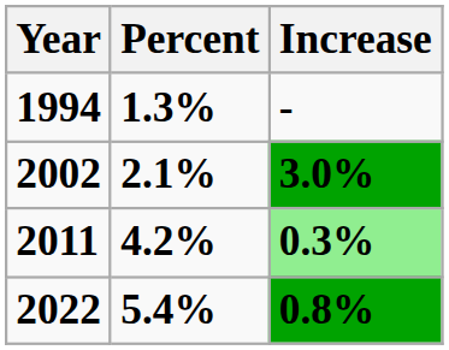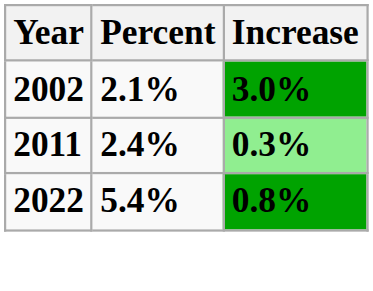 <table class="wikitable">
 <tr>
 <th><strong>Year</strong></th>
 <th><strong>Percent</strong></th>
 <th><strong>Increase</strong></th>
-</tr>
-<tr>
-<td><strong>1994</strong></td>
-<td><strong>1.3%</strong></td>
-<td><strong>-</strong></td>
 </tr>
 <tr>
 <td><strong>2002</strong></td>
 <td><strong>2.1%</strong></td>
 <td style="background: #00A300"><strong>3.0%</strong></td>
 </tr>
 <tr>
 <td><strong>2011</strong></td>
-<td><strong>4.2%</strong></td>
+<td><strong>2.4%</strong></td>
 <td style="background: lightgreen"><strong>0.3%</strong></td>
 </tr>
 <tr>
 <td><strong>2022</strong></td>
 <td><strong>5.4%</strong></td>
 <td style="background: #00A300"><strong>0.8%</strong></td>
 </tr>
 </table>
